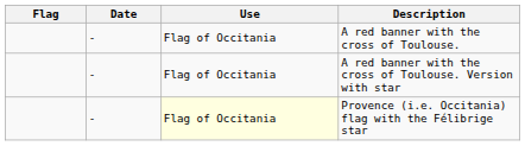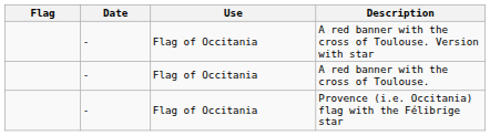 <table class="wikitable">
 <tr style="background:#efefef;">
 <th style="width:110px;">Flag</th>
 <th style="width:100px;">Date</th>
 <th style="width:250px;">Use</th>
 <th style="width:250px;">Description</th>
 </tr>
 <tr>
 <td></td>
 <td>-</td>
 <td>Flag of Occitania</td>
+<td>A red banner with the cross of Toulouse. Version with star</td>
+</tr>
+<tr>
+<td></td>
+<td>-</td>
+<td>Flag of Occitania</td>
 <td>A red banner with the cross of Toulouse.</td>
 </tr>
 <tr>
 <td></td>
 <td>-</td>
 <td>Flag of Occitania</td>
-<td>A red banner with the cross of Toulouse. Version with star</td>
-</tr>
-<tr>
-<td></td>
-<td>-</td>
-<td style="background: lightyellow;">Flag of Occitania</td>
 <td>Provence (i.e. Occitania) flag with the Félibrige star</td>
 </tr>
 </table>
